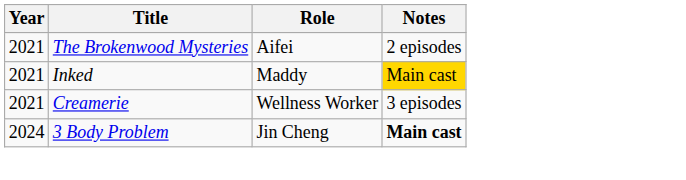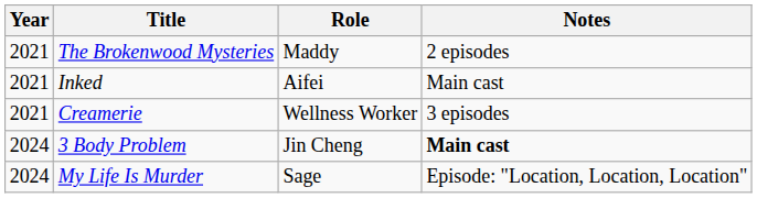 <table class="wikitable">
 <tr>
 <th>Year</th>
 <th>Title</th>
 <th>Role</th>
 <th>Notes</th>
 </tr>
 <tr>
 <td>2021</td>
 <td><em><a href='#'>The Brokenwood Mysteries</a></em></td>
-<td>Aifei</td>
+<td>Maddy</td>
 <td>2 episodes</td>
 </tr>
 <tr>
 <td>2021</td>
 <td><em>Inked</em></td>
-<td>Maddy</td>
-<td style="background: gold;">Main cast</td>
+<td>Aifei</td>
+<td>Main cast</td>
 </tr>
 <tr>
 <td>2021</td>
 <td><em><a href='#'>Creamerie</a></em></td>
 <td>Wellness Worker</td>
 <td>3 episodes</td>
 </tr>
 <tr>
 <td>2024</td>
 <td><em><a href='#'>3 Body Problem</a></em></td>
 <td>Jin Cheng</td>
 <td><strong>Main cast</strong></td>
 </tr>
+<tr>
+<td>2024</td>
+<td><em><a href='#'>My Life Is Murder</a></em></td>
+<td>Sage</td>
+<td>Episode: "Location, Location, Location"</td>
+</tr>
 </table>
